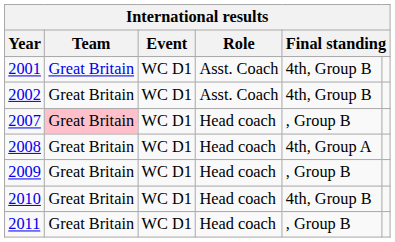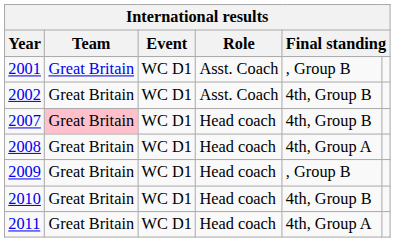 <table class="wikitable">
 <tr>
 <th colspan="6">International results</th>
 </tr>
 <tr>
 <th>Year</th>
 <th>Team</th>
 <th>Event</th>
 <th>Role</th>
 <th colspan="2">Final standing</th>
 </tr>
 <tr>
 <td><a href='#'>2001</a></td>
 <td><a href='#'>Great Britain</a></td>
 <td>WC D1</td>
 <td>Asst. Coach</td>
-<td>4th, Group B</td>
+<td>, Group B</td>
 <td></td>
 </tr>
 <tr>
 <td><a href='#'>2002</a></td>
 <td>Great Britain</td>
 <td>WC D1</td>
 <td>Asst. Coach</td>
 <td>4th, Group B</td>
 <td></td>
 </tr>
 <tr>
 <td><a href='#'>2007</a></td>
 <td style="background: pink;">Great Britain</td>
 <td>WC D1</td>
 <td>Head coach</td>
-<td>, Group B</td>
+<td>4th, Group B</td>
 <td></td>
 </tr>
 <tr>
 <td><a href='#'>2008</a></td>
 <td>Great Britain</td>
 <td>WC D1</td>
 <td>Head coach</td>
 <td>4th, Group A</td>
 <td></td>
 </tr>
 <tr>
 <td><a href='#'>2009</a></td>
 <td>Great Britain</td>
 <td>WC D1</td>
 <td>Head coach</td>
 <td>, Group B</td>
 <td></td>
 </tr>
 <tr>
 <td><a href='#'>2010</a></td>
 <td>Great Britain</td>
 <td>WC D1</td>
 <td>Head coach</td>
 <td>4th, Group B</td>
 <td></td>
 </tr>
 <tr>
 <td><a href='#'>2011</a></td>
 <td>Great Britain</td>
 <td>WC D1</td>
 <td>Head coach</td>
-<td>, Group B</td>
+<td>4th, Group A</td>
 <td></td>
 </tr>
 </table>
